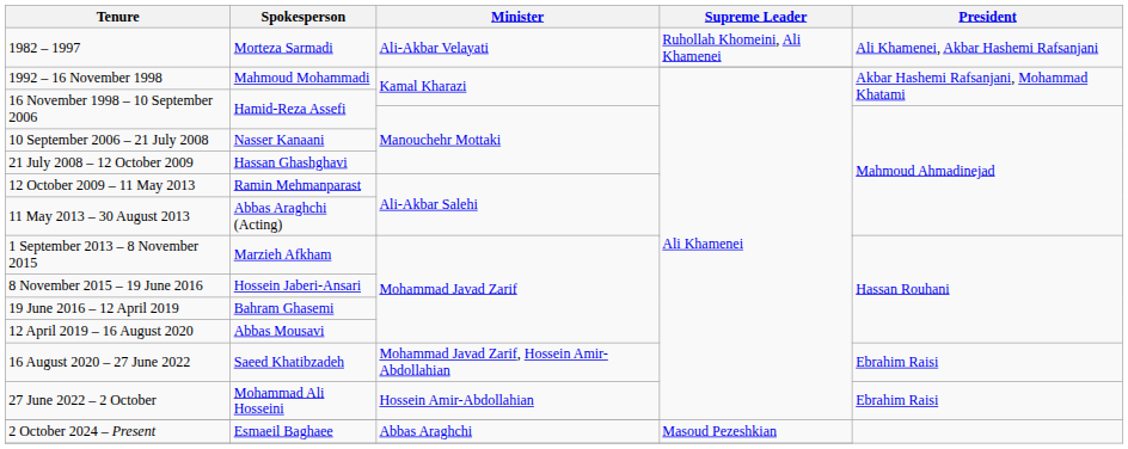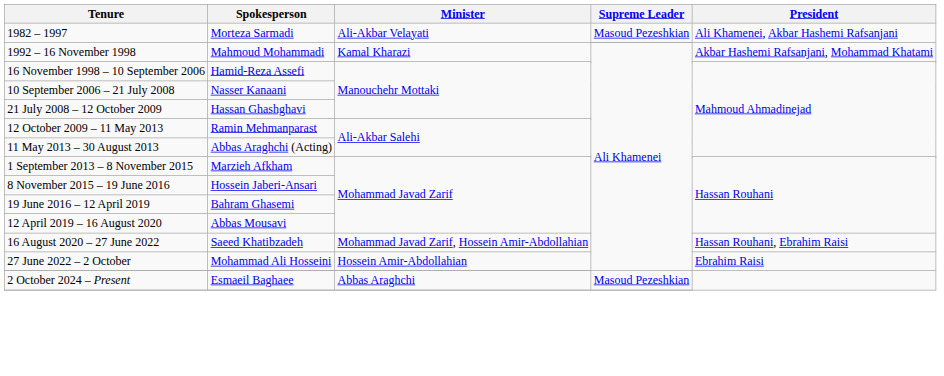 <table class="wikitable">
 <tr>
 <th>Tenure</th>
 <th>Spokesperson</th>
 <th><a href='#'>Minister</a></th>
 <th><a href='#'>Supreme Leader</a></th>
 <th><a href='#'>President</a></th>
 </tr>
 <tr>
 <td>1982 – 1997</td>
 <td><a href='#'>Morteza Sarmadi</a></td>
 <td rowspan=2><a href='#'>Ali-Akbar Velayati</a></td>
-<td rowspan=><a href='#'>Ruhollah Khomeini</a>, <a href='#'>Ali Khamenei</a></td>
+<td><a href='#'>Masoud Pezeshkian</a></td>
 <td rowspan=2><a href='#'>Ali Khamenei</a>, <a href='#'>Akbar Hashemi Rafsanjani</a></td>
 </tr>
 <tr>
 <td rowspan=2>1992 – 16 November 1998</td>
 <td rowspan=2><a href='#'>Mahmoud Mohammadi</a></td>
 </tr>
 <tr>
 <td rowspan=2><a href='#'>Kamal Kharazi</a></td>
 <td rowspan=16><a href='#'>Ali Khamenei</a></td>
 <td rowspan=2><a href='#'>Akbar Hashemi Rafsanjani</a>, <a href='#'>Mohammad Khatami</a></td>
 </tr>
 <tr>
 <td rowspan=2>16 November 1998 – 10 September 2006</td>
 <td rowspan=2><a href='#'>Hamid-Reza Assefi</a></td>
 </tr>
 <tr>
 <td rowspan=4><a href='#'>Manouchehr Mottaki</a></td>
 <td rowspan=7><a href='#'>Mahmoud Ahmadinejad</a></td>
 </tr>
 <tr>
 <td>10 September 2006 – 21 July 2008</td>
 <td><a href='#'>Nasser Kanaani</a></td>
 </tr>
 <tr>
 <td>21 July 2008 – 12 October 2009</td>
 <td><a href='#'>Hassan Ghashghavi</a></td>
 </tr>
 <tr>
 <td rowspan=2>12 October 2009 – 11 May 2013</td>
 <td rowspan=2><a href='#'>Ramin Mehmanparast</a></td>
 </tr>
 <tr>
 <td rowspan=3><a href='#'>Ali-Akbar Salehi</a></td>
 </tr>
 <tr>
 <td>11 May 2013 – 30 August 2013</td>
 <td><a href='#'>Abbas Araghchi</a> (Acting)</td>
 </tr>
 <tr>
 <td rowspan=2>1 September 2013 – 8 November 2015</td>
 <td rowspan=2><a href='#'>Marzieh Afkham</a></td>
 </tr>
 <tr>
 <td rowspan=4><a href='#'>Mohammad Javad Zarif</a></td>
 <td rowspan=4><a href='#'>Hassan Rouhani</a></td>
 </tr>
 <tr>
 <td>8 November 2015 – 19 June 2016</td>
 <td><a href='#'>Hossein Jaberi-Ansari</a></td>
 </tr>
 <tr>
 <td>19 June 2016 – 12 April 2019</td>
 <td><a href='#'>Bahram Ghasemi</a></td>
 </tr>
 <tr>
 <td>12 April 2019 – 16 August 2020</td>
 <td><a href='#'>Abbas Mousavi</a></td>
 </tr>
 <tr>
 <td>16 August 2020 – 27 June 2022</td>
 <td><a href='#'>Saeed Khatibzadeh</a></td>
 <td><a href='#'>Mohammad Javad Zarif</a>, <a href='#'>Hossein Amir-Abdollahian</a></td>
-<td><a href='#'>Ebrahim Raisi</a></td>
+<td><a href='#'>Hassan Rouhani</a>, <a href='#'>Ebrahim Raisi</a></td>
 </tr>
 <tr>
 <td>27 June 2022 – 2 October</td>
 <td><a href='#'>Mohammad Ali Hosseini</a></td>
 <td><a href='#'>Hossein Amir-Abdollahian</a></td>
 <td><a href='#'>Ebrahim Raisi</a></td>
 </tr>
 <tr>
 </tr>
 <tr>
 <td>2 October 2024 – <em>Present</em></td>
 <td><a href='#'>Esmaeil Baghaee</a></td>
 <td><a href='#'>Abbas Araghchi</a></td>
 <td><a href='#'>Masoud Pezeshkian</a></td>
 </tr>
 <tr>
 </tr>
 </table>
